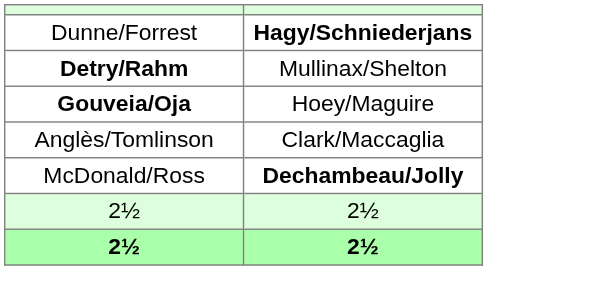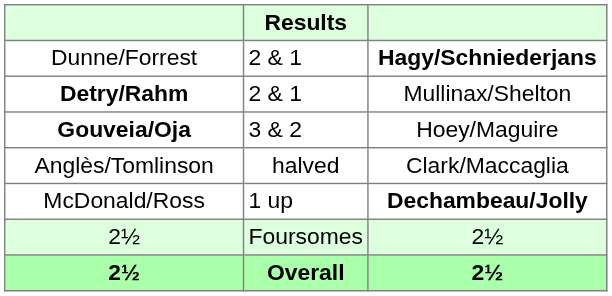 <table border="1" cellpadding="3" style="border-collapse:collapse; text-align:center;">
 <tr style="background:#ddffdd;">
 <th width=160></th>
+<th>Results</th>
 <th width=160></th>
 </tr>
 <tr>
 <td>Dunne/Forrest</td>
+<td align=left> 2 & 1</td>
 <td><strong>Hagy/Schniederjans</strong></td>
 </tr>
 <tr>
 <td><strong>Detry/Rahm</strong></td>
+<td align=left> 2 & 1</td>
 <td>Mullinax/Shelton</td>
 </tr>
 <tr>
 <td><strong>Gouveia/Oja</strong></td>
+<td align=left> 3 & 2</td>
 <td>Hoey/Maguire</td>
 </tr>
 <tr>
 <td>Anglès/Tomlinson</td>
+<td>halved</td>
 <td>Clark/Maccaglia</td>
 </tr>
 <tr>
 <td>McDonald/Ross</td>
+<td align=left> 1 up</td>
 <td><strong>Dechambeau/Jolly</strong></td>
 </tr>
 <tr style="background:#ddffdd;">
 <td>2½</td>
+<td>Foursomes</td>
 <td>2½</td>
 </tr>
 <tr style="background:#aaffaa;">
 <th>2½</th>
+<th>Overall</th>
 <th>2½</th>
 </tr>
 </table>
